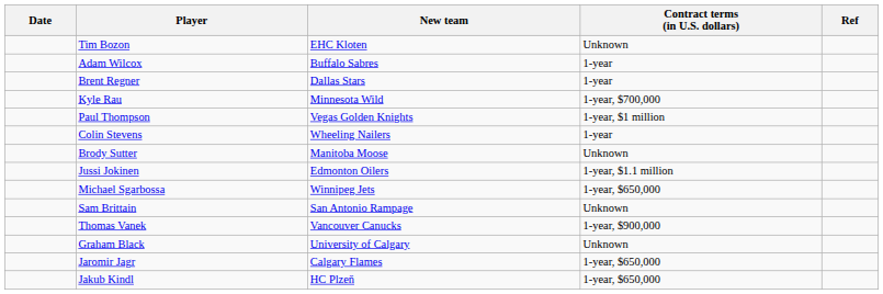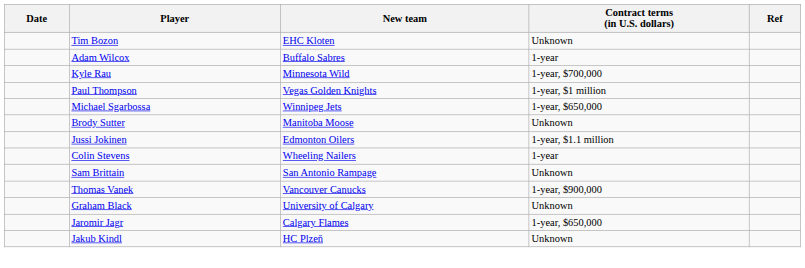 <table class="wikitable" width=97%>
 <tr style="background:#ddd; text-align:center;">
 <th>Date</th>
 <th>Player</th>
 <th>New team</th>
 <th>Contract terms<br>(in U.S. dollars)</th>
 <th>Ref</th>
 </tr>
 <tr>
 <td></td>
 <td><a href='#'>Tim Bozon</a></td>
 <td><a href='#'>EHC Kloten</a></td>
 <td>Unknown</td>
 <td></td>
 </tr>
 <tr>
 <td></td>
 <td><a href='#'>Adam Wilcox</a></td>
 <td><a href='#'>Buffalo Sabres</a></td>
 <td>1-year</td>
 <td></td>
 </tr>
 <tr>
 <td></td>
-<td><a href='#'>Brent Regner</a></td>
-<td><a href='#'>Dallas Stars</a></td>
-<td>1-year</td>
-<td></td>
-</tr>
-<tr>
-<td></td>
 <td><a href='#'>Kyle Rau</a></td>
 <td><a href='#'>Minnesota Wild</a></td>
 <td>1-year, $700,000</td>
 <td></td>
 </tr>
 <tr>
 <td></td>
 <td><a href='#'>Paul Thompson</a></td>
 <td><a href='#'>Vegas Golden Knights</a></td>
 <td>1-year, $1 million</td>
 <td></td>
 </tr>
 <tr>
 <td></td>
-<td><a href='#'>Colin Stevens</a></td>
-<td><a href='#'>Wheeling Nailers</a></td>
-<td>1-year</td>
+<td><a href='#'>Michael Sgarbossa</a></td>
+<td><a href='#'>Winnipeg Jets</a></td>
+<td>1-year, $650,000</td>
 <td></td>
 </tr>
 <tr>
 <td></td>
 <td><a href='#'>Brody Sutter</a></td>
 <td><a href='#'>Manitoba Moose</a></td>
 <td>Unknown</td>
 <td></td>
 </tr>
 <tr>
 <td></td>
 <td><a href='#'>Jussi Jokinen</a></td>
 <td><a href='#'>Edmonton Oilers</a></td>
 <td>1-year, $1.1 million</td>
 <td></td>
 </tr>
 <tr>
 <td></td>
-<td><a href='#'>Michael Sgarbossa</a></td>
-<td><a href='#'>Winnipeg Jets</a></td>
-<td>1-year, $650,000</td>
+<td><a href='#'>Colin Stevens</a></td>
+<td><a href='#'>Wheeling Nailers</a></td>
+<td>1-year</td>
 <td></td>
 </tr>
 <tr>
 <td></td>
 <td><a href='#'>Sam Brittain</a></td>
 <td><a href='#'>San Antonio Rampage</a></td>
 <td>Unknown</td>
 <td></td>
 </tr>
 <tr>
 <td></td>
 <td><a href='#'>Thomas Vanek</a></td>
 <td><a href='#'>Vancouver Canucks</a></td>
 <td>1-year, $900,000</td>
 <td></td>
 </tr>
 <tr>
 <td></td>
 <td><a href='#'>Graham Black</a></td>
 <td><a href='#'>University of Calgary</a></td>
 <td>Unknown</td>
 <td></td>
 </tr>
 <tr>
 <td></td>
 <td><a href='#'>Jaromir Jagr</a></td>
 <td><a href='#'>Calgary Flames</a></td>
 <td>1-year, $650,000</td>
 <td></td>
 </tr>
 <tr>
 <td></td>
 <td><a href='#'>Jakub Kindl</a></td>
 <td><a href='#'>HC Plzeň</a></td>
-<td>1-year, $650,000</td>
+<td>Unknown</td>
 <td></td>
 </tr>
 </table>
